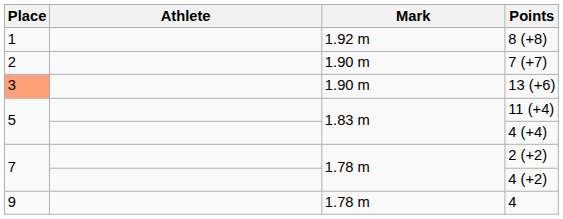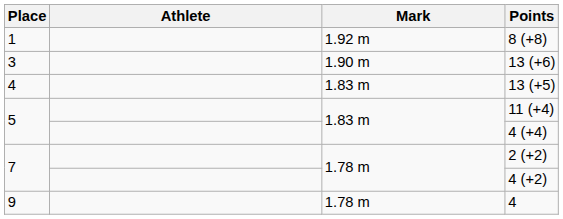 <table class="wikitable sortable">
 <tr>
 <th>Place</th>
 <th style="width:18em">Athlete</th>
 <th style="width:12em">Mark</th>
 <th>Points</th>
 </tr>
 <tr>
 <td>1</td>
 <td></td>
 <td>1.92 m</td>
 <td>8 (+8)</td>
 </tr>
 <tr>
-<td>2</td>
-<td></td>
-<td>1.90 m</td>
-<td>7 (+7)</td>
-</tr>
-<tr>
-<td style="background: lightsalmon;">3</td>
+<td>3</td>
 <td></td>
 <td>1.90 m</td>
 <td>13 (+6)</td>
+</tr>
+<tr>
+<td>4</td>
+<td></td>
+<td>1.83 m</td>
+<td>13 (+5)</td>
 </tr>
 <tr>
 <td rowspan=2>5</td>
 <td></td>
 <td rowspan=2>1.83 m</td>
 <td>11 (+4)</td>
 </tr>
 <tr>
 <td></td>
 <td>4 (+4)</td>
 </tr>
 <tr>
 <td rowspan=2>7</td>
 <td></td>
 <td rowspan=2>1.78 m</td>
 <td>2 (+2)</td>
 </tr>
 <tr>
 <td></td>
 <td>4 (+2)</td>
 </tr>
 <tr>
 <td>9</td>
 <td></td>
 <td>1.78 m</td>
 <td>4</td>
 </tr>
 </table>
